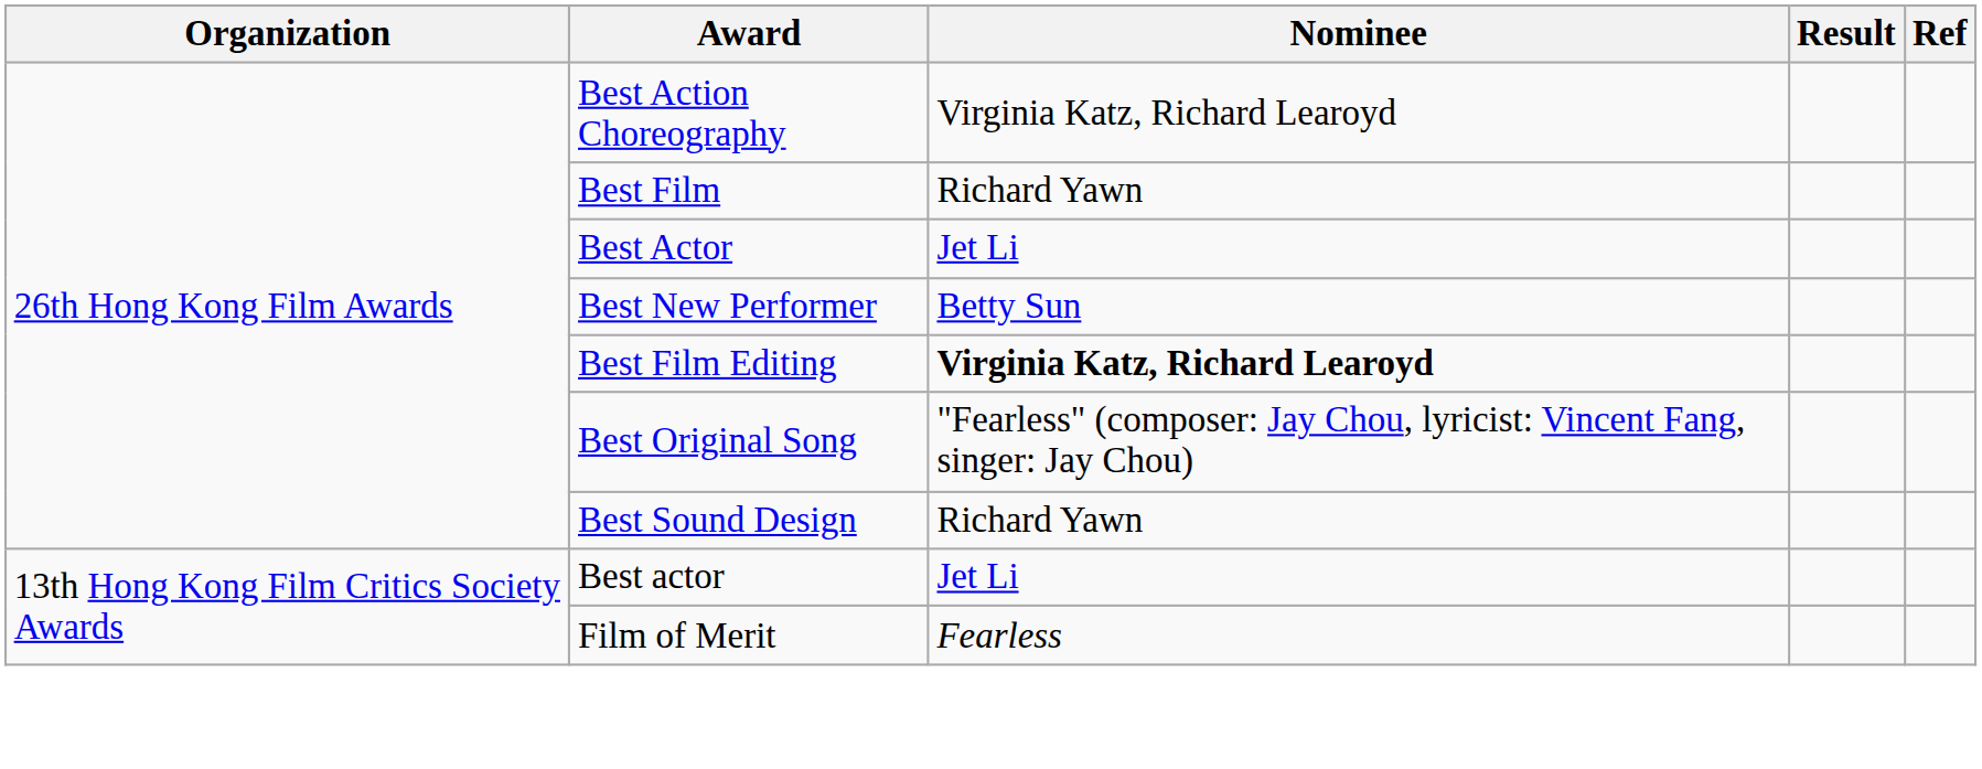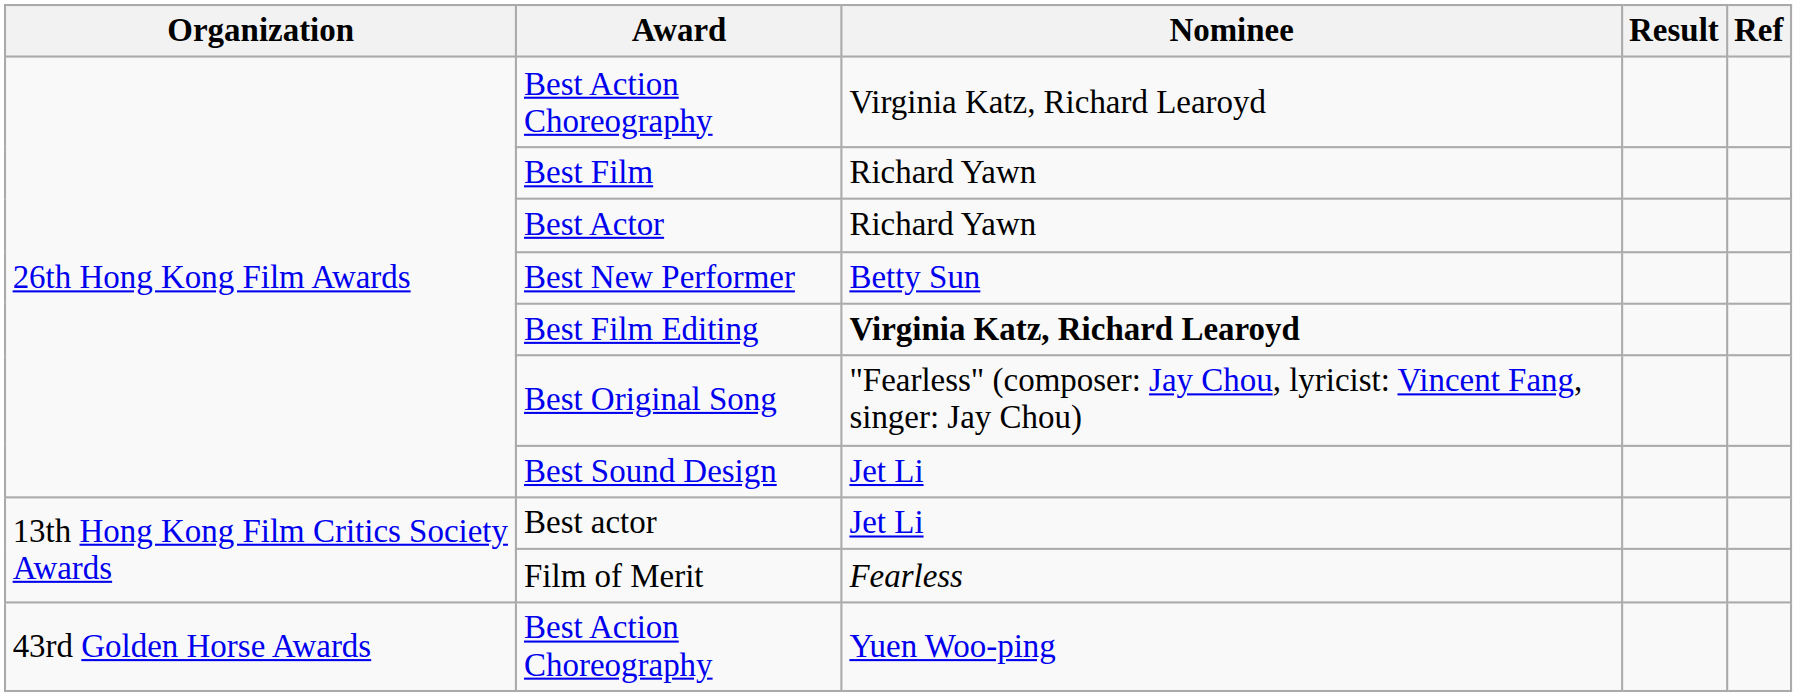 <table class="wikitable">
 <tr>
 <th>Organization</th>
 <th>Award</th>
 <th>Nominee</th>
 <th>Result</th>
 <th>Ref</th>
 </tr>
 <tr>
 <td rowspan=7><a href='#'>26th Hong Kong Film Awards</a></td>
 <td><a href='#'>Best Action Choreography</a></td>
 <td>Virginia Katz, Richard Learoyd</td>
 <td></td>
 <td></td>
 </tr>
 <tr>
 <td><a href='#'>Best Film</a></td>
 <td>Richard Yawn</td>
 <td></td>
 <td></td>
 </tr>
 <tr>
 <td><a href='#'>Best Actor</a></td>
-<td><a href='#'>Jet Li</a></td>
+<td>Richard Yawn</td>
 <td></td>
 <td></td>
 </tr>
 <tr>
 <td><a href='#'>Best New Performer</a></td>
 <td><a href='#'>Betty Sun</a></td>
 <td></td>
 <td></td>
 </tr>
 <tr>
 <td><a href='#'>Best Film Editing</a></td>
 <td><strong>Virginia Katz, Richard Learoyd</strong></td>
 <td></td>
 <td></td>
 </tr>
 <tr>
 <td><a href='#'>Best Original Song</a></td>
 <td>"Fearless" (composer: <a href='#'>Jay Chou</a>, lyricist: <a href='#'>Vincent Fang</a>, singer: Jay Chou)</td>
 <td></td>
 <td></td>
 </tr>
 <tr>
 <td><a href='#'>Best Sound Design</a></td>
-<td>Richard Yawn</td>
+<td><a href='#'>Jet Li</a></td>
 <td></td>
 <td></td>
 </tr>
 <tr>
 <td rowspan=2>13th <a href='#'>Hong Kong Film Critics Society Awards</a></td>
 <td>Best actor</td>
 <td><a href='#'>Jet Li</a></td>
 <td></td>
 <td></td>
 </tr>
 <tr>
 <td>Film of Merit</td>
 <td><em>Fearless</em></td>
 <td></td>
 <td></td>
 </tr>
+<tr>
+<td>43rd <a href='#'>Golden Horse Awards</a></td>
+<td><a href='#'>Best Action Choreography</a></td>
+<td><a href='#'>Yuen Woo-ping</a></td>
+<td></td>
+<td></td>
+</tr>
 </table>
